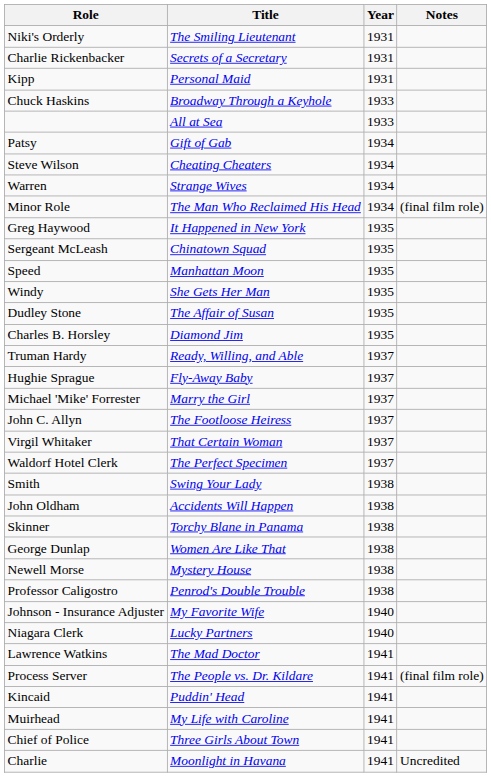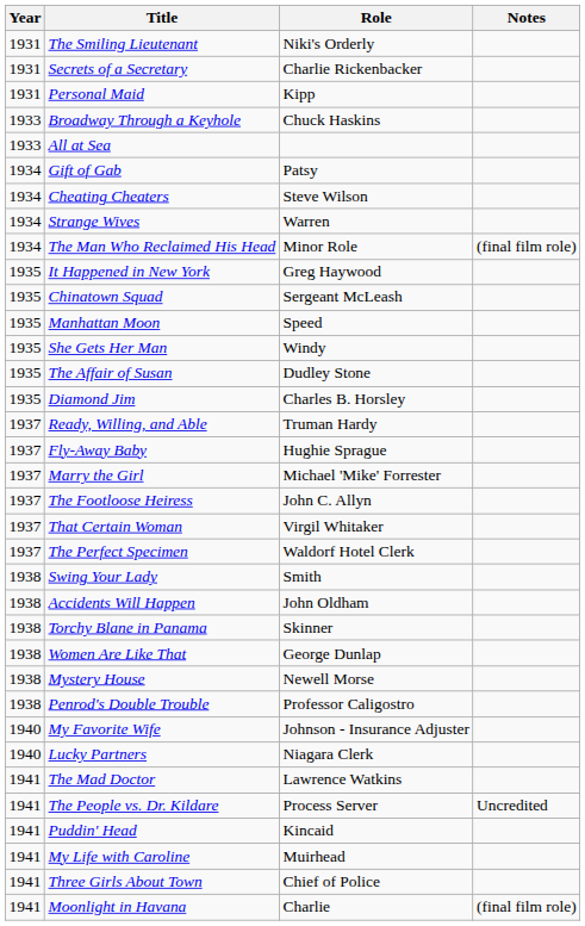 <table class="wikitable">
 <tr>
+<th>Year</th>
+<th>Title</th>
 <th>Role</th>
-<th>Title</th>
-<th>Year</th>
 <th>Notes</th>
 </tr>
 <tr>
+<td>1931</td>
+<td><em><a href='#'>The Smiling Lieutenant</a></em></td>
 <td>Niki's Orderly</td>
-<td><em><a href='#'>The Smiling Lieutenant</a></em></td>
-<td>1931</td>
 <td></td>
 </tr>
 <tr>
+<td>1931</td>
+<td><em><a href='#'>Secrets of a Secretary</a></em></td>
 <td>Charlie Rickenbacker</td>
-<td><em><a href='#'>Secrets of a Secretary</a></em></td>
-<td>1931</td>
 <td></td>
 </tr>
 <tr>
+<td>1931</td>
+<td><em><a href='#'>Personal Maid</a></em></td>
 <td>Kipp</td>
-<td><em><a href='#'>Personal Maid</a></em></td>
-<td>1931</td>
 <td></td>
 </tr>
 <tr>
+<td>1933</td>
+<td><em><a href='#'>Broadway Through a Keyhole</a></em></td>
 <td>Chuck Haskins</td>
-<td><em><a href='#'>Broadway Through a Keyhole</a></em></td>
-<td>1933</td>
 <td></td>
 </tr>
 <tr>
+<td>1933</td>
+<td><em><a href='#'>All at Sea</a></em></td>
 <td></td>
-<td><em><a href='#'>All at Sea</a></em></td>
-<td>1933</td>
 <td></td>
 </tr>
 <tr>
+<td>1934</td>
+<td><em><a href='#'>Gift of Gab</a></em></td>
 <td>Patsy</td>
-<td><em><a href='#'>Gift of Gab</a></em></td>
-<td>1934</td>
 <td></td>
 </tr>
 <tr>
+<td>1934</td>
+<td><em><a href='#'>Cheating Cheaters</a></em></td>
 <td>Steve Wilson</td>
-<td><em><a href='#'>Cheating Cheaters</a></em></td>
-<td>1934</td>
 <td></td>
 </tr>
 <tr>
+<td>1934</td>
+<td><em><a href='#'>Strange Wives</a></em></td>
 <td>Warren</td>
-<td><em><a href='#'>Strange Wives</a></em></td>
-<td>1934</td>
 <td></td>
 </tr>
 <tr>
+<td>1934</td>
+<td><em><a href='#'>The Man Who Reclaimed His Head</a></em></td>
 <td>Minor Role</td>
-<td><em><a href='#'>The Man Who Reclaimed His Head</a></em></td>
-<td>1934</td>
 <td>(final film role)</td>
 </tr>
 <tr>
+<td>1935</td>
+<td><em><a href='#'>It Happened in New York</a></em></td>
 <td>Greg Haywood</td>
-<td><em><a href='#'>It Happened in New York</a></em></td>
-<td>1935</td>
 <td></td>
 </tr>
 <tr>
+<td>1935</td>
+<td><em><a href='#'>Chinatown Squad</a></em></td>
 <td>Sergeant McLeash</td>
-<td><em><a href='#'>Chinatown Squad</a></em></td>
-<td>1935</td>
 <td></td>
 </tr>
 <tr>
+<td>1935</td>
+<td><em><a href='#'>Manhattan Moon</a></em></td>
 <td>Speed</td>
-<td><em><a href='#'>Manhattan Moon</a></em></td>
-<td>1935</td>
 <td></td>
 </tr>
 <tr>
+<td>1935</td>
+<td><em><a href='#'>She Gets Her Man</a></em></td>
 <td>Windy</td>
-<td><em><a href='#'>She Gets Her Man</a></em></td>
-<td>1935</td>
 <td></td>
 </tr>
 <tr>
+<td>1935</td>
+<td><em><a href='#'>The Affair of Susan</a></em></td>
 <td>Dudley Stone</td>
-<td><em><a href='#'>The Affair of Susan</a></em></td>
-<td>1935</td>
 <td></td>
 </tr>
 <tr>
+<td>1935</td>
+<td><em><a href='#'>Diamond Jim</a></em></td>
 <td>Charles B. Horsley</td>
-<td><em><a href='#'>Diamond Jim</a></em></td>
-<td>1935</td>
 <td></td>
 </tr>
 <tr>
+<td>1937</td>
+<td><em><a href='#'>Ready, Willing, and Able</a></em></td>
 <td>Truman Hardy</td>
-<td><em><a href='#'>Ready, Willing, and Able</a></em></td>
-<td>1937</td>
 <td></td>
 </tr>
 <tr>
+<td>1937</td>
+<td><em><a href='#'>Fly-Away Baby</a></em></td>
 <td>Hughie Sprague</td>
-<td><em><a href='#'>Fly-Away Baby</a></em></td>
-<td>1937</td>
 <td></td>
 </tr>
 <tr>
+<td>1937</td>
+<td><em><a href='#'>Marry the Girl</a></em></td>
 <td>Michael 'Mike' Forrester</td>
-<td><em><a href='#'>Marry the Girl</a></em></td>
-<td>1937</td>
 <td></td>
 </tr>
 <tr>
+<td>1937</td>
+<td><em><a href='#'>The Footloose Heiress</a></em></td>
 <td>John C. Allyn</td>
-<td><em><a href='#'>The Footloose Heiress</a></em></td>
-<td>1937</td>
 <td></td>
 </tr>
 <tr>
+<td>1937</td>
+<td><em><a href='#'>That Certain Woman</a></em></td>
 <td>Virgil Whitaker</td>
-<td><em><a href='#'>That Certain Woman</a></em></td>
-<td>1937</td>
 <td></td>
 </tr>
 <tr>
+<td>1937</td>
+<td><em><a href='#'>The Perfect Specimen</a></em></td>
 <td>Waldorf Hotel Clerk</td>
-<td><em><a href='#'>The Perfect Specimen</a></em></td>
-<td>1937</td>
 <td></td>
 </tr>
 <tr>
+<td>1938</td>
+<td><em><a href='#'>Swing Your Lady</a></em></td>
 <td>Smith</td>
-<td><em><a href='#'>Swing Your Lady</a></em></td>
-<td>1938</td>
 <td></td>
 </tr>
 <tr>
+<td>1938</td>
+<td><em><a href='#'>Accidents Will Happen</a></em></td>
 <td>John Oldham</td>
-<td><em><a href='#'>Accidents Will Happen</a></em></td>
-<td>1938</td>
 <td></td>
 </tr>
 <tr>
+<td>1938</td>
+<td><em><a href='#'>Torchy Blane in Panama</a></em></td>
 <td>Skinner</td>
-<td><em><a href='#'>Torchy Blane in Panama</a></em></td>
-<td>1938</td>
 <td></td>
 </tr>
 <tr>
+<td>1938</td>
+<td><em><a href='#'>Women Are Like That</a></em></td>
 <td>George Dunlap</td>
-<td><em><a href='#'>Women Are Like That</a></em></td>
-<td>1938</td>
 <td></td>
 </tr>
 <tr>
+<td>1938</td>
+<td><em><a href='#'>Mystery House</a></em></td>
 <td>Newell Morse</td>
-<td><em><a href='#'>Mystery House</a></em></td>
-<td>1938</td>
 <td></td>
 </tr>
 <tr>
+<td>1938</td>
+<td><em><a href='#'>Penrod's Double Trouble</a></em></td>
 <td>Professor Caligostro</td>
-<td><em><a href='#'>Penrod's Double Trouble</a></em></td>
-<td>1938</td>
 <td></td>
 </tr>
 <tr>
+<td>1940</td>
+<td><em><a href='#'>My Favorite Wife</a></em></td>
 <td>Johnson - Insurance Adjuster</td>
-<td><em><a href='#'>My Favorite Wife</a></em></td>
-<td>1940</td>
 <td></td>
 </tr>
 <tr>
+<td>1940</td>
+<td><em><a href='#'>Lucky Partners</a></em></td>
 <td>Niagara Clerk</td>
-<td><em><a href='#'>Lucky Partners</a></em></td>
-<td>1940</td>
 <td></td>
 </tr>
 <tr>
+<td>1941</td>
+<td><em><a href='#'>The Mad Doctor</a></em></td>
 <td>Lawrence Watkins</td>
-<td><em><a href='#'>The Mad Doctor</a></em></td>
-<td>1941</td>
 <td></td>
 </tr>
 <tr>
+<td>1941</td>
+<td><em><a href='#'>The People vs. Dr. Kildare</a></em></td>
 <td>Process Server</td>
-<td><em><a href='#'>The People vs. Dr. Kildare</a></em></td>
-<td>1941</td>
-<td>(final film role)</td>
+<td>Uncredited</td>
 </tr>
 <tr>
+<td>1941</td>
+<td><em><a href='#'>Puddin' Head</a></em></td>
 <td>Kincaid</td>
-<td><em><a href='#'>Puddin' Head</a></em></td>
-<td>1941</td>
 <td></td>
 </tr>
 <tr>
+<td>1941</td>
+<td><em><a href='#'>My Life with Caroline</a></em></td>
 <td>Muirhead</td>
-<td><em><a href='#'>My Life with Caroline</a></em></td>
-<td>1941</td>
 <td></td>
 </tr>
 <tr>
+<td>1941</td>
+<td><em><a href='#'>Three Girls About Town</a></em></td>
 <td>Chief of Police</td>
-<td><em><a href='#'>Three Girls About Town</a></em></td>
-<td>1941</td>
 <td></td>
 </tr>
 <tr>
+<td>1941</td>
+<td><em><a href='#'>Moonlight in Havana</a></em></td>
 <td>Charlie</td>
-<td><em><a href='#'>Moonlight in Havana</a></em></td>
-<td>1941</td>
-<td>Uncredited</td>
+<td>(final film role)</td>
 </tr>
 </table>
